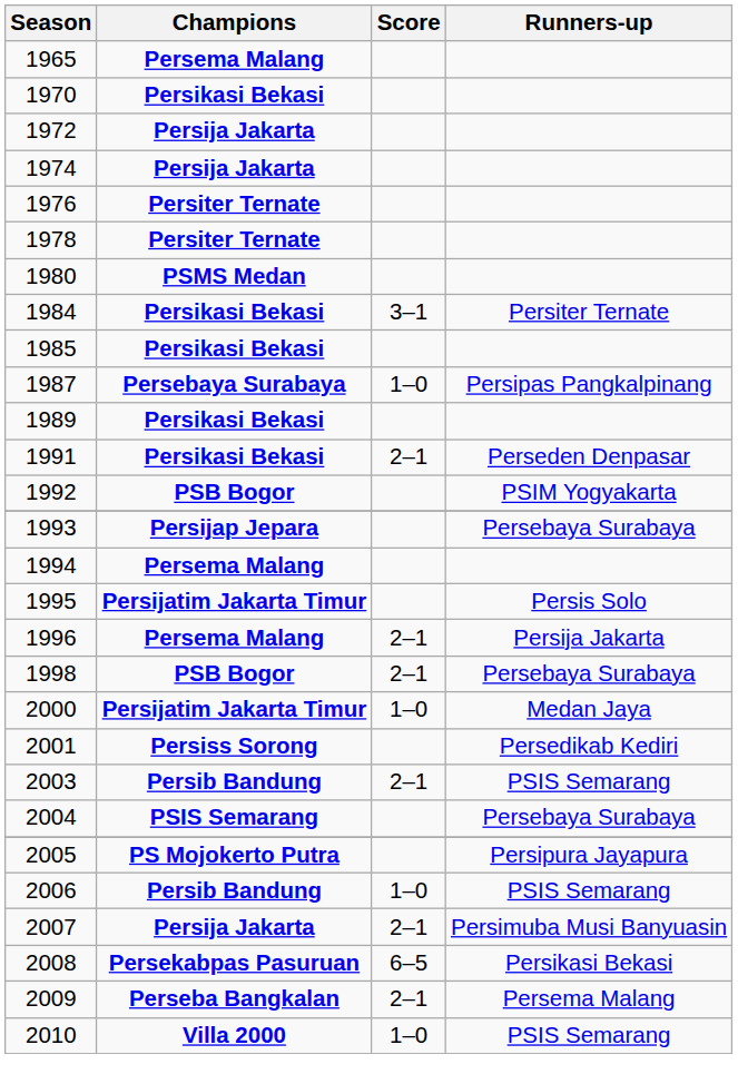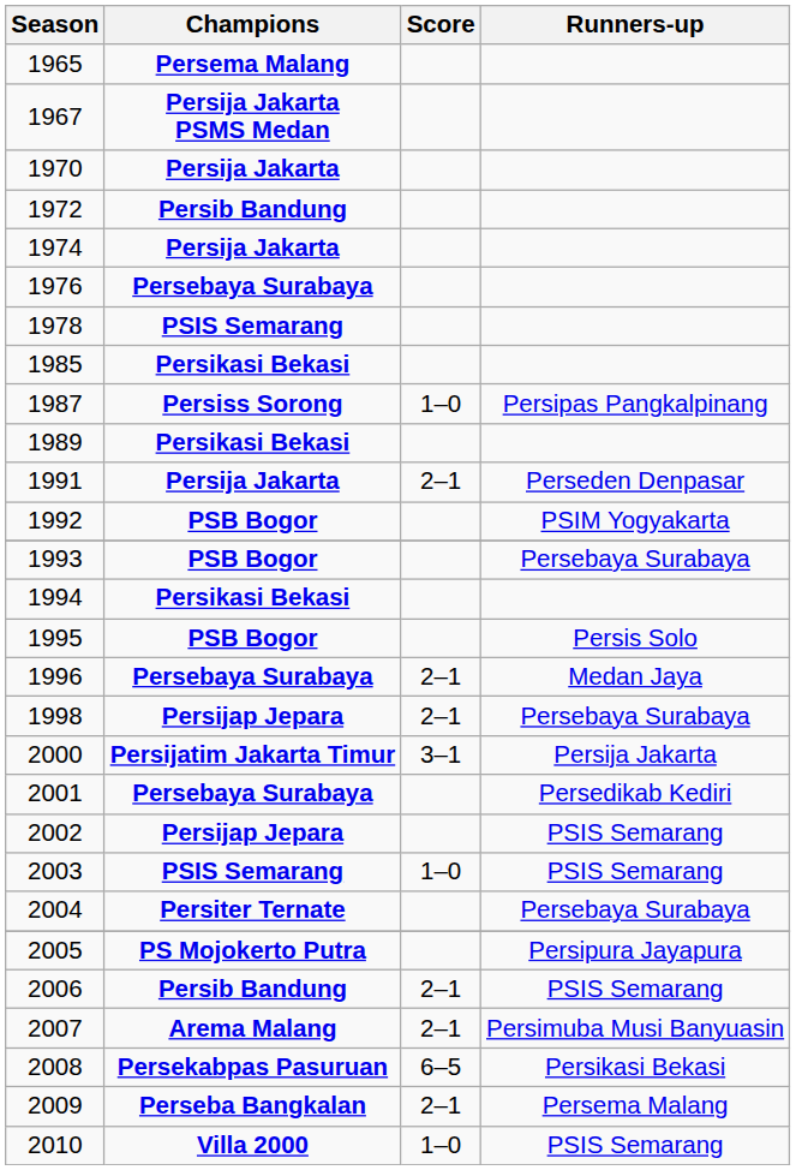 <table class="wikitable" style="text-align:center;">
 <tr>
 <th>Season</th>
 <th>Champions</th>
 <th>Score</th>
 <th>Runners-up</th>
 </tr>
 <tr>
 <td>1965</td>
 <td><strong><a href='#'>Persema Malang</a></strong></td>
 <td></td>
 <td></td>
 </tr>
 <tr>
+<td>1967</td>
+<td><strong><a href='#'>Persija Jakarta</a></strong><br><strong><a href='#'>PSMS Medan</a></strong></td>
+<td></td>
+<td></td>
+</tr>
+<tr>
 <td>1970</td>
-<td><strong><a href='#'>Persikasi Bekasi</a></strong></td>
+<td><strong><a href='#'>Persija Jakarta</a></strong></td>
 <td></td>
 <td></td>
 </tr>
 <tr>
 <td>1972</td>
-<td><strong><a href='#'>Persija Jakarta</a></strong></td>
+<td><strong><a href='#'>Persib Bandung</a></strong></td>
 <td></td>
 <td></td>
 </tr>
 <tr>
 <td>1974</td>
 <td><strong><a href='#'>Persija Jakarta</a></strong></td>
 <td></td>
 <td></td>
 </tr>
 <tr>
 <td>1976</td>
-<td><strong><a href='#'>Persiter Ternate</a></strong></td>
+<td><strong><a href='#'>Persebaya Surabaya</a></strong></td>
 <td></td>
 <td></td>
 </tr>
 <tr>
 <td>1978</td>
-<td><strong><a href='#'>Persiter Ternate</a></strong></td>
+<td><strong><a href='#'>PSIS Semarang</a></strong></td>
 <td></td>
 <td></td>
-</tr>
-<tr>
-<td>1980</td>
-<td><strong><a href='#'>PSMS Medan</a></strong></td>
-<td></td>
-<td></td>
-</tr>
-<tr>
-<td>1984</td>
-<td><strong><a href='#'>Persikasi Bekasi</a></strong></td>
-<td>3–1</td>
-<td><a href='#'>Persiter Ternate</a></td>
 </tr>
 <tr>
 <td>1985</td>
 <td><strong><a href='#'>Persikasi Bekasi</a></strong></td>
 <td></td>
 <td></td>
 </tr>
 <tr>
 <td>1987</td>
-<td><strong><a href='#'>Persebaya Surabaya</a></strong></td>
+<td><strong><a href='#'>Persiss Sorong</a></strong></td>
 <td>1–0</td>
 <td><a href='#'>Persipas Pangkalpinang</a></td>
 </tr>
 <tr>
 <td>1989</td>
 <td><strong><a href='#'>Persikasi Bekasi</a></strong></td>
 <td></td>
 <td></td>
 </tr>
 <tr>
 <td>1991</td>
-<td><strong><a href='#'>Persikasi Bekasi</a></strong></td>
+<td><strong><a href='#'>Persija Jakarta</a></strong></td>
 <td>2–1</td>
 <td><a href='#'>Perseden Denpasar</a></td>
 </tr>
 <tr>
 <td>1992</td>
 <td><strong><a href='#'>PSB Bogor</a></strong></td>
 <td></td>
 <td><a href='#'>PSIM Yogyakarta</a></td>
 </tr>
 <tr>
 </tr>
 <tr>
 <td>1993</td>
-<td><strong><a href='#'>Persijap Jepara</a></strong></td>
+<td><strong><a href='#'>PSB Bogor</a></strong></td>
 <td></td>
 <td><a href='#'>Persebaya Surabaya</a></td>
 </tr>
 <tr>
 <td>1994</td>
-<td><strong><a href='#'>Persema Malang</a></strong></td>
+<td><strong><a href='#'>Persikasi Bekasi</a></strong></td>
 <td></td>
 <td></td>
 </tr>
 <tr>
 <td>1995</td>
-<td><strong><a href='#'>Persijatim Jakarta Timur</a></strong></td>
+<td><strong><a href='#'>PSB Bogor</a></strong></td>
 <td></td>
 <td><a href='#'>Persis Solo</a></td>
 </tr>
 <tr>
 <td>1996</td>
-<td><strong><a href='#'>Persema Malang</a></strong></td>
+<td><strong><a href='#'>Persebaya Surabaya</a></strong></td>
 <td>2–1</td>
-<td><a href='#'>Persija Jakarta</a></td>
+<td><a href='#'>Medan Jaya</a></td>
 </tr>
 <tr>
 <td>1998</td>
-<td><strong><a href='#'>PSB Bogor</a></strong></td>
+<td><strong><a href='#'>Persijap Jepara</a></strong></td>
 <td>2–1</td>
 <td><a href='#'>Persebaya Surabaya</a></td>
 </tr>
 <tr>
 <td>2000</td>
 <td><strong><a href='#'>Persijatim Jakarta Timur</a></strong></td>
-<td>1–0</td>
-<td><a href='#'>Medan Jaya</a></td>
+<td>3–1</td>
+<td><a href='#'>Persija Jakarta</a></td>
 </tr>
 <tr>
 <td>2001</td>
-<td><strong><a href='#'>Persiss Sorong</a></strong></td>
+<td><strong><a href='#'>Persebaya Surabaya</a></strong></td>
 <td></td>
 <td><a href='#'>Persedikab Kediri</a></td>
 </tr>
 <tr>
+<td>2002</td>
+<td><strong><a href='#'>Persijap Jepara</a></strong></td>
+<td></td>
+<td><a href='#'>PSIS Semarang</a></td>
+</tr>
+<tr>
 <td>2003</td>
-<td><strong><a href='#'>Persib Bandung</a></strong></td>
-<td>2–1</td>
+<td><strong><a href='#'>PSIS Semarang</a></strong></td>
+<td>1–0</td>
 <td><a href='#'>PSIS Semarang</a></td>
 </tr>
 <tr>
 <td>2004</td>
-<td><strong><a href='#'>PSIS Semarang</a></strong></td>
+<td><strong><a href='#'>Persiter Ternate</a></strong></td>
 <td></td>
 <td><a href='#'>Persebaya Surabaya</a></td>
 </tr>
 <tr>
 </tr>
 <tr>
 <td>2005</td>
 <td><strong><a href='#'>PS Mojokerto Putra</a></strong></td>
 <td></td>
 <td><a href='#'>Persipura Jayapura</a></td>
 </tr>
 <tr>
 <td>2006</td>
 <td><strong><a href='#'>Persib Bandung</a></strong></td>
-<td>1–0</td>
+<td>2–1</td>
 <td><a href='#'>PSIS Semarang</a></td>
 </tr>
 <tr>
 <td>2007</td>
-<td><strong><a href='#'>Persija Jakarta</a></strong></td>
+<td><strong><a href='#'>Arema Malang</a></strong></td>
 <td>2–1</td>
 <td><a href='#'>Persimuba Musi Banyuasin</a></td>
 </tr>
 <tr>
 <td>2008</td>
 <td><strong><a href='#'>Persekabpas Pasuruan</a></strong></td>
 <td>6–5 </td>
 <td><a href='#'>Persikasi Bekasi</a></td>
 </tr>
 <tr>
 <td>2009</td>
 <td><strong><a href='#'>Perseba Bangkalan</a></strong></td>
 <td>2–1</td>
 <td><a href='#'>Persema Malang</a></td>
 </tr>
 <tr>
 <td>2010</td>
 <td><strong><a href='#'>Villa 2000</a></strong></td>
 <td>1–0</td>
 <td><a href='#'>PSIS Semarang</a></td>
 </tr>
 </table>
